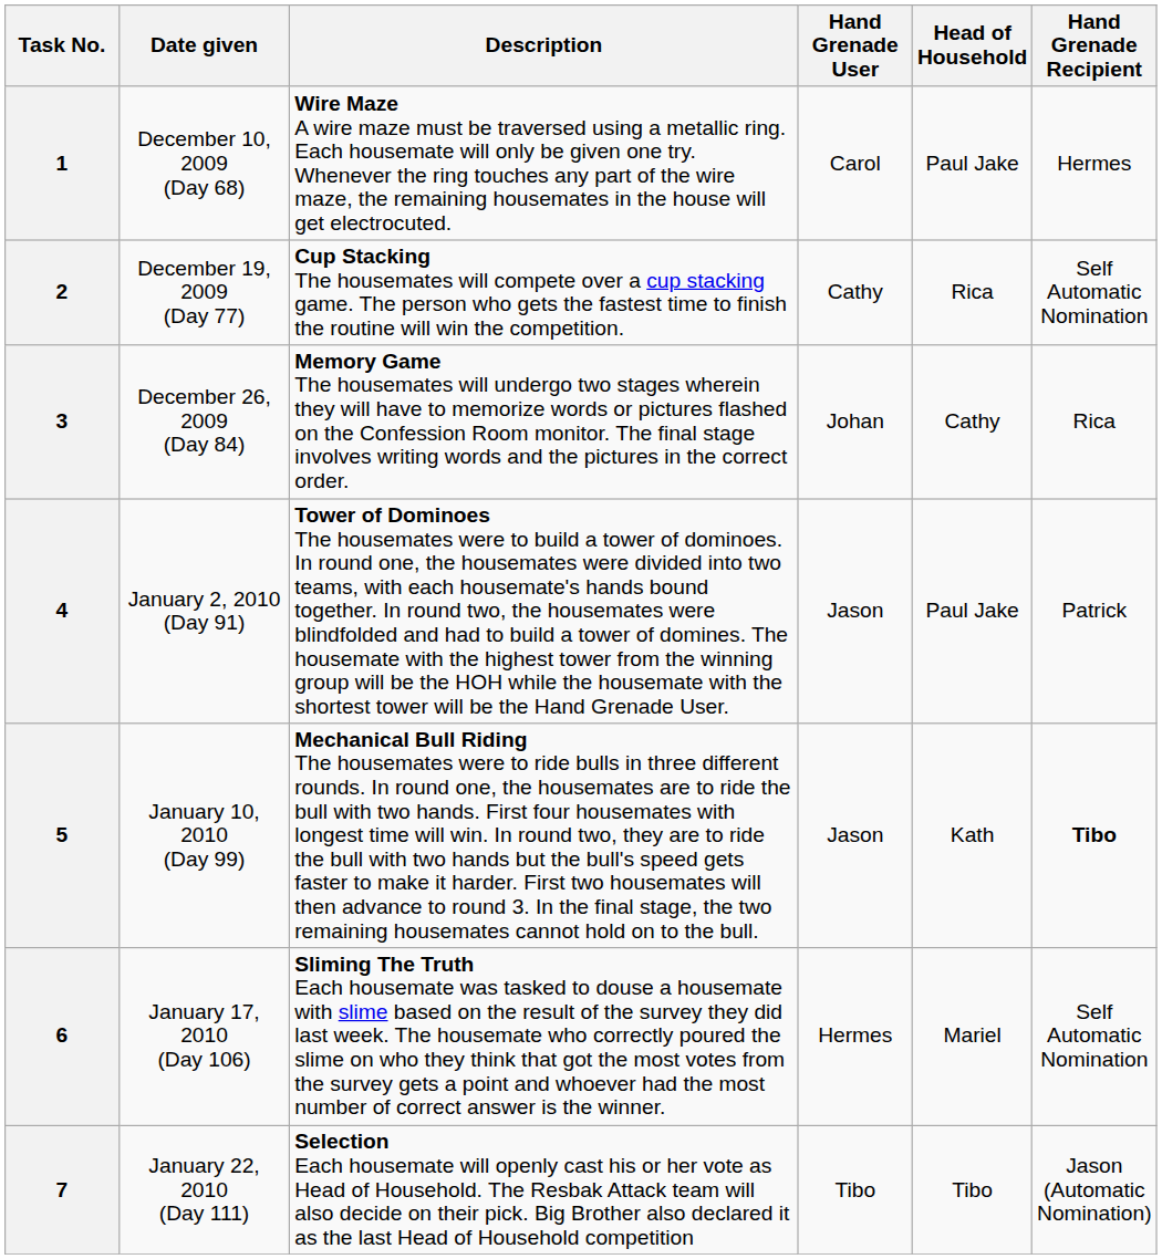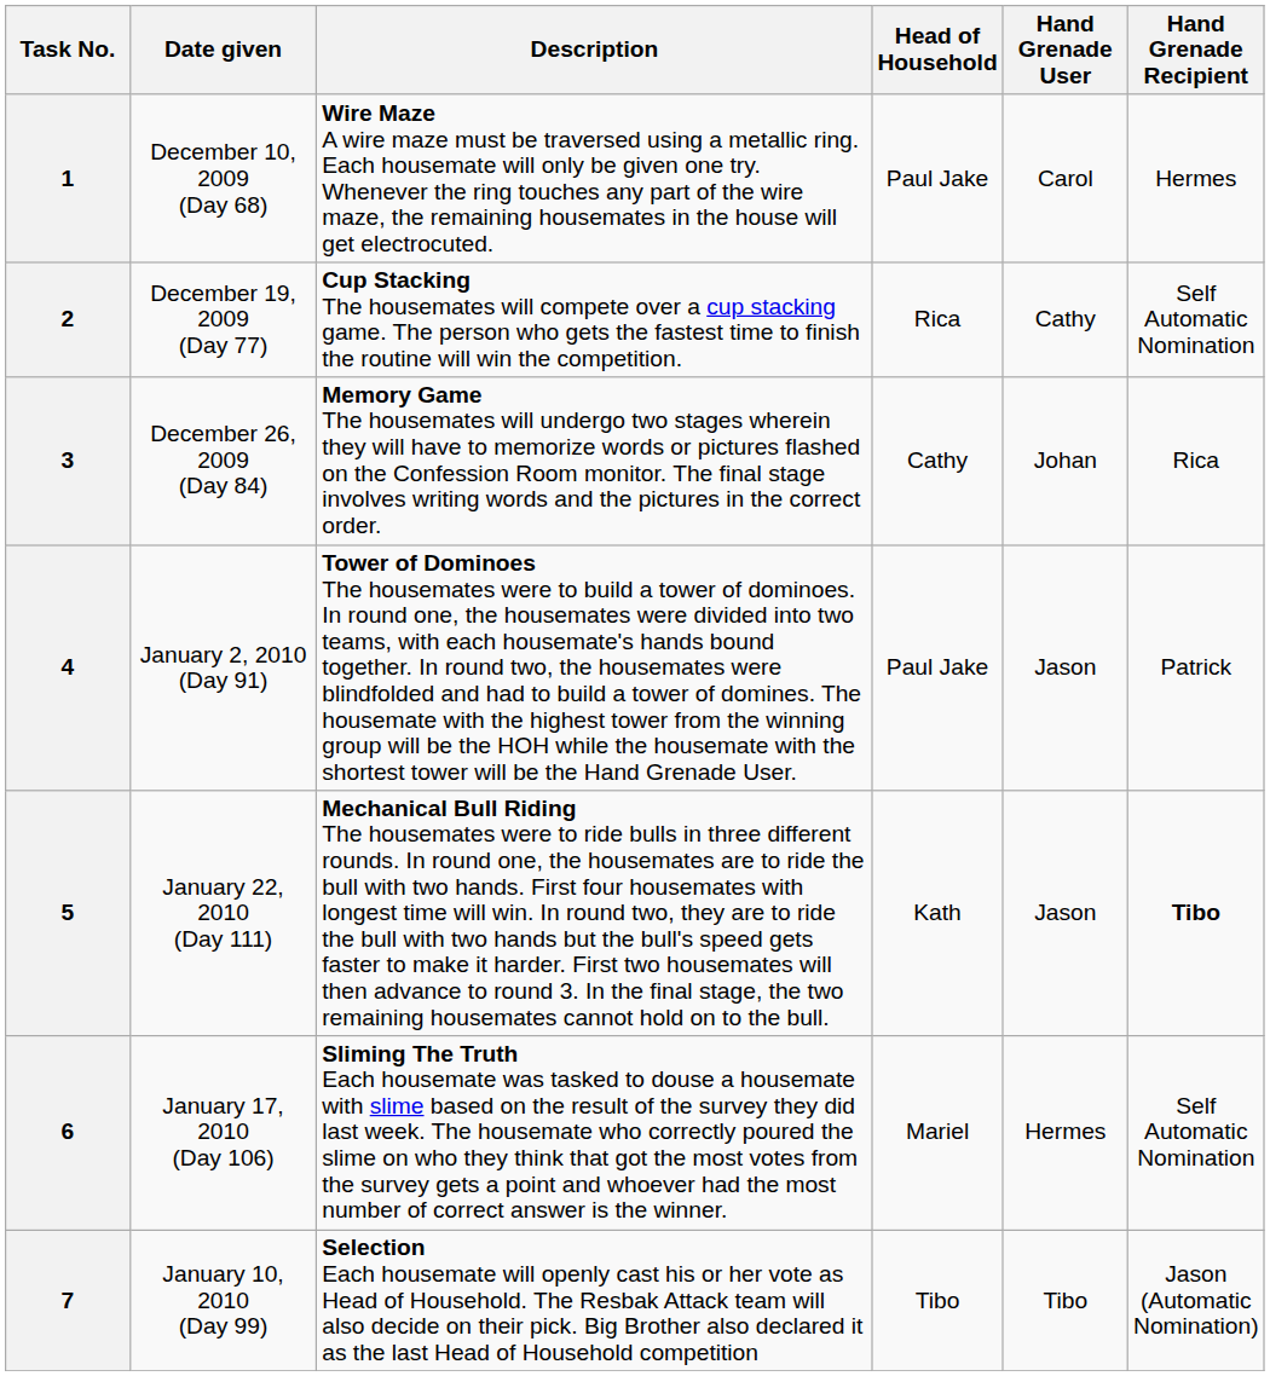 <table class="wikitable">
 <tr>
 <th style="width: 10%;">Task No.</th>
 <th style="width: 15%;">Date given</th>
 <th style="width: 45%;">Description</th>
+<th style="width: 10%;">Head of Household</th>
 <th style="width: 10%;">Hand Grenade User</th>
-<th style="width: 10%;">Head of Household</th>
 <th style="width: 10%;">Hand Grenade Recipient</th>
 </tr>
 <tr>
 <th>1</th>
 <td align="center">December 10, 2009<br>(Day 68)</td>
 <td><strong>Wire Maze</strong><br>A wire maze must be traversed using a metallic ring. Each housemate will only be given one try. Whenever the ring touches any part of the wire maze, the remaining housemates in the house will get electrocuted.</td>
+<td align="center">Paul Jake</td>
 <td align="center">Carol</td>
-<td align="center">Paul Jake</td>
 <td align="center">Hermes</td>
 </tr>
 <tr>
 <th>2</th>
 <td align="center">December 19, 2009<br>(Day 77)</td>
 <td><strong>Cup Stacking</strong><br>The housemates will compete over a <a href='#'>cup stacking</a> game. The person who gets the fastest time to finish the routine will win the competition.</td>
+<td align="center">Rica</td>
 <td align="center">Cathy</td>
-<td align="center">Rica</td>
 <td align="center">Self Automatic Nomination</td>
 </tr>
 <tr>
 <th>3</th>
 <td align="center">December 26, 2009<br>(Day 84)</td>
 <td><strong>Memory Game</strong><br>The housemates will undergo two stages wherein they will have to memorize words or pictures flashed on the Confession Room monitor. The final stage involves writing words and the pictures in the correct order.</td>
+<td align="center">Cathy</td>
 <td align="center">Johan</td>
-<td align="center">Cathy</td>
 <td align="center">Rica</td>
 </tr>
 <tr>
 <th>4</th>
 <td align="center">January 2, 2010<br>(Day 91)</td>
 <td><strong>Tower of Dominoes</strong><br>The housemates were to build a tower of dominoes. In round one, the housemates were divided into two teams, with each housemate's hands bound together. In round two, the housemates were blindfolded and had to build a tower of domines. The housemate with the highest tower from the winning group will be the HOH while the housemate with the shortest tower will be the Hand Grenade User.</td>
+<td align="center">Paul Jake</td>
 <td align="center">Jason</td>
-<td align="center">Paul Jake</td>
 <td align="center">Patrick</td>
 </tr>
 <tr>
 <th>5</th>
-<td align="center">January 10, 2010<br>(Day 99)</td>
+<td align="center">January 22, 2010<br>(Day 111)</td>
 <td><strong>Mechanical Bull Riding</strong><br>The housemates were to ride bulls in three different rounds. In round one, the housemates are to ride the bull with two hands. First four housemates with longest time will win. In round two, they are to ride the bull with two hands but the bull's speed gets faster to make it harder. First two housemates will then advance to round 3. In the final stage, the two remaining housemates cannot hold on to the bull.</td>
+<td align="center">Kath</td>
 <td align="center">Jason</td>
-<td align="center">Kath</td>
 <td align="center"><strong>Tibo</strong></td>
 </tr>
 <tr>
 <th>6</th>
 <td align="center">January 17, 2010<br>(Day 106)</td>
 <td><strong>Sliming The Truth</strong><br>Each housemate was tasked to douse a housemate with <a href='#'>slime</a> based on the result of the survey they did last week. The housemate who correctly poured the slime on who they think that got the most votes from the survey gets a point and whoever had the most number of correct answer is the winner.</td>
+<td align="center">Mariel</td>
 <td align="center">Hermes</td>
-<td align="center">Mariel</td>
 <td align="center">Self Automatic Nomination</td>
 </tr>
 <tr>
 <th>7</th>
-<td align="center">January 22, 2010<br>(Day 111)</td>
+<td align="center">January 10, 2010<br>(Day 99)</td>
 <td><strong>Selection</strong><br>Each housemate will openly cast his or her vote as Head of Household. The Resbak Attack team will also decide on their pick. Big Brother also declared it as the last Head of Household competition</td>
 <td align="center">Tibo</td>
 <td align="center">Tibo</td>
 <td align="center">Jason (Automatic Nomination)</td>
 </tr>
 </table>
